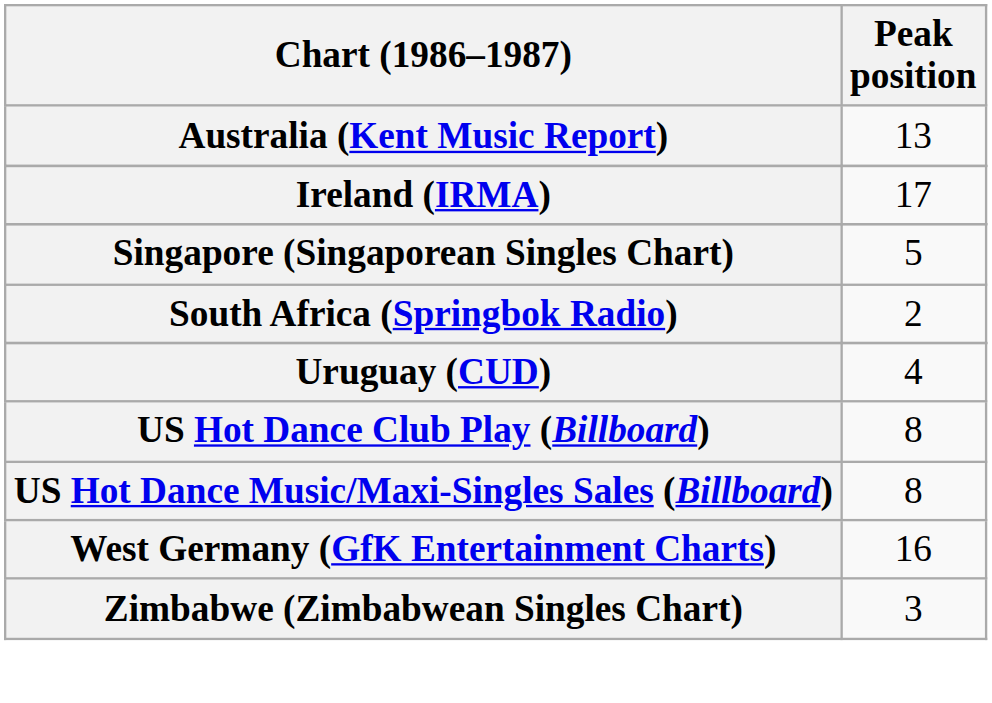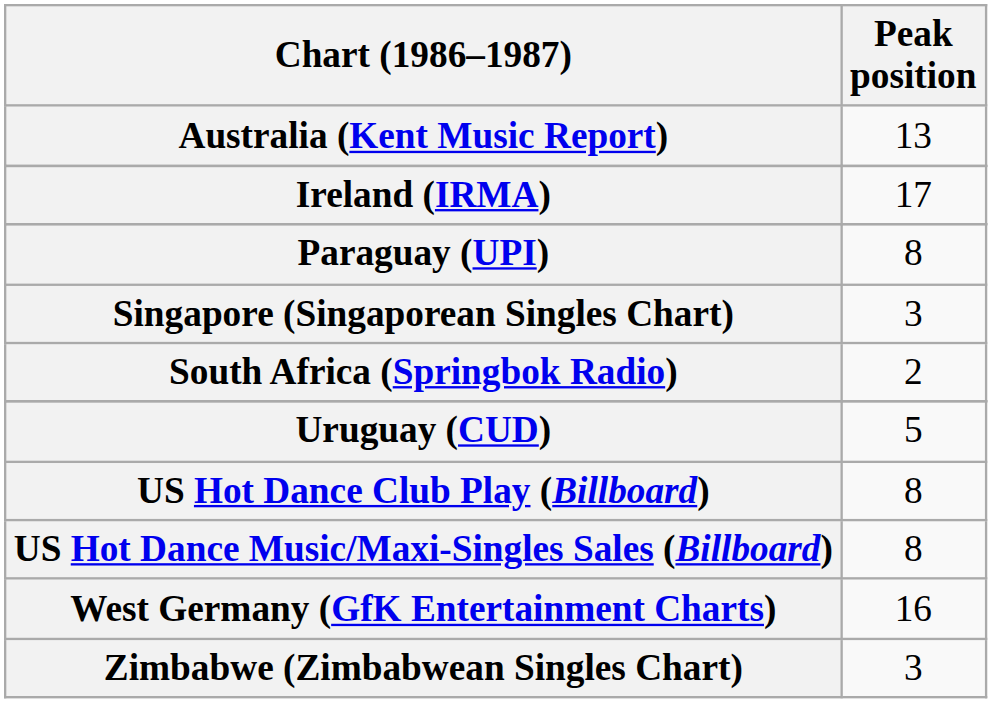 <table class="wikitable sortable plainrowheaders" style="text-align:center;">
 <tr>
 <th>Chart (1986–1987)</th>
 <th>Peak<br>position</th>
 </tr>
 <tr>
 <th scope="row">Australia (<a href='#'>Kent Music Report</a>)</th>
 <td style="text-align:center;">13</td>
 </tr>
 <tr>
 </tr>
 <tr>
 <th scope="row">Ireland (<a href='#'>IRMA</a>)</th>
 <td style="text-align:center;">17</td>
 </tr>
 <tr>
 </tr>
 <tr>
+<th scope="row">Paraguay (<a href='#'>UPI</a>)</th>
+<td style="text-align:center;">8</td>
+</tr>
+<tr>
 <th scope="row">Singapore (Singaporean Singles Chart)</th>
-<td style="text-align:center;">5</td>
+<td style="text-align:center;">3</td>
 </tr>
 <tr>
 <th scope="row">South Africa (<a href='#'>Springbok Radio</a>)</th>
 <td style="text-align:center;">2</td>
 </tr>
 <tr>
 </tr>
 <tr>
 </tr>
 <tr>
 <th scope="row">Uruguay (<a href='#'>CUD</a>)</th>
-<td style="text-align:center;">4</td>
+<td style="text-align:center;">5</td>
 </tr>
 <tr>
 <th scope="row">US <a href='#'>Hot Dance Club Play</a> (<em><a href='#'>Billboard</a></em>)</th>
 <td style="text-align:center;">8</td>
 </tr>
 <tr>
 <th scope="row">US <a href='#'>Hot Dance Music/Maxi-Singles Sales</a> (<em><a href='#'>Billboard</a></em>)</th>
 <td style="text-align:center;">8</td>
 </tr>
 <tr>
 <th scope="row">West Germany (<a href='#'>GfK Entertainment Charts</a>)</th>
 <td style="text-align:center;">16</td>
 </tr>
 <tr>
 <th scope="row">Zimbabwe (Zimbabwean Singles Chart)</th>
 <td style="text-align:center;">3</td>
 </tr>
 </table>
